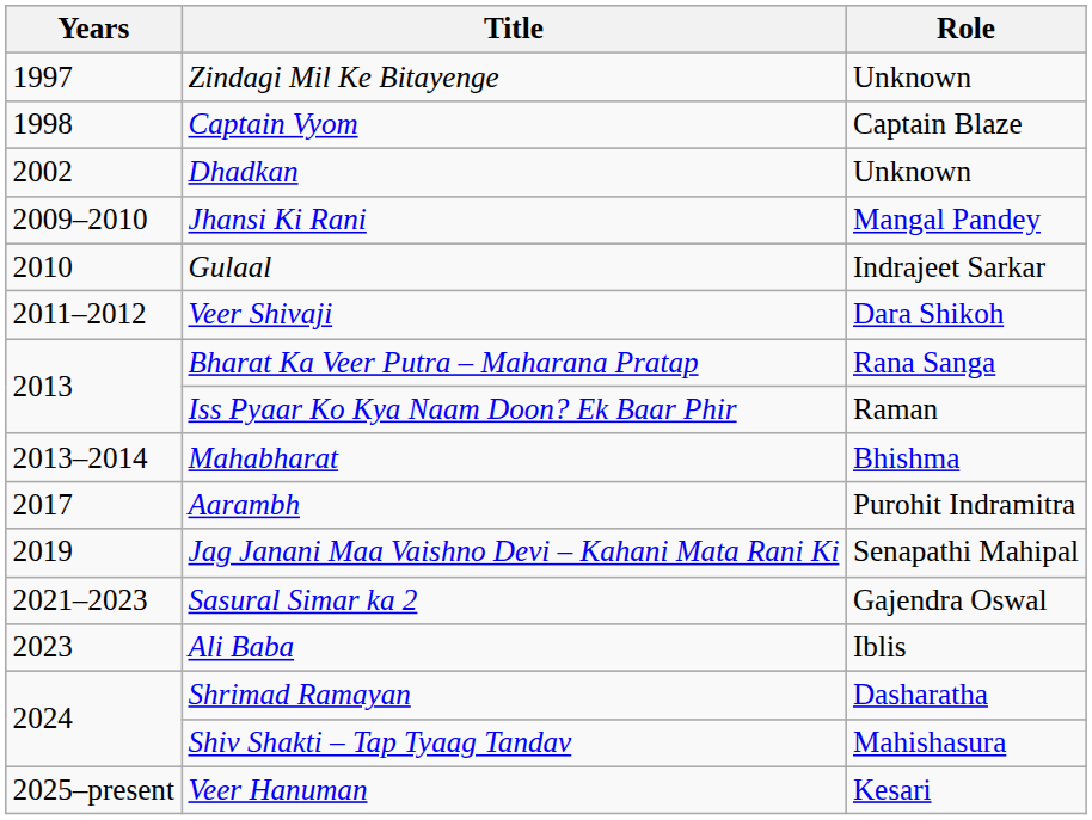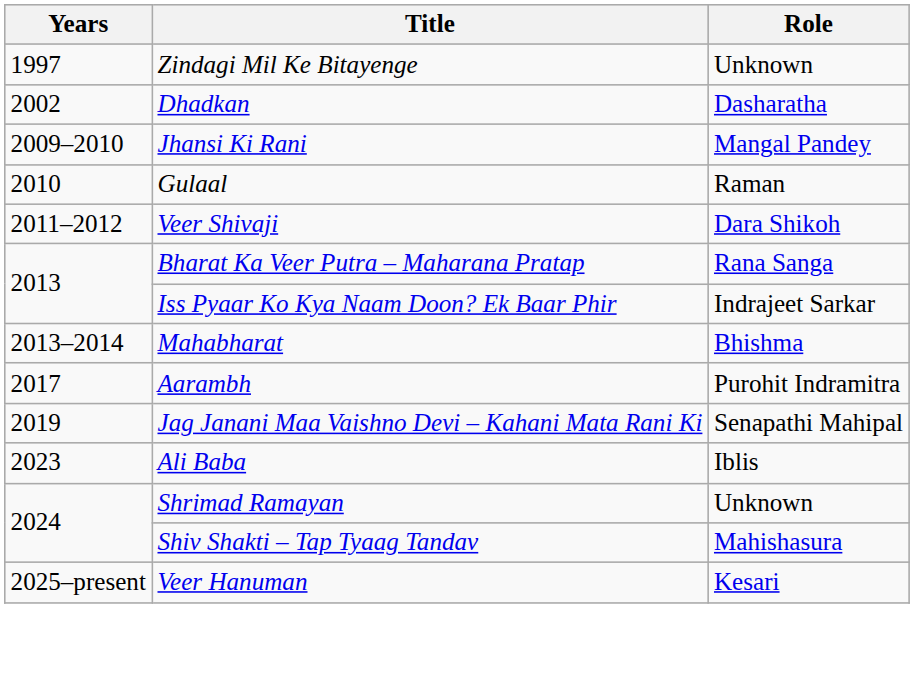 <table class="wikitable">
 <tr>
 <th scope="col">Years</th>
 <th scope="col">Title</th>
 <th scope="col">Role</th>
 </tr>
 <tr>
 <td>1997</td>
 <td><em>Zindagi Mil Ke Bitayenge</em></td>
 <td>Unknown</td>
 </tr>
 <tr>
-<td>1998</td>
-<td><em><a href='#'>Captain Vyom</a></em></td>
-<td>Captain Blaze</td>
-</tr>
-<tr>
 <td>2002</td>
 <td><em><a href='#'>Dhadkan</a></em></td>
-<td>Unknown</td>
+<td><a href='#'>Dasharatha</a></td>
 </tr>
 <tr>
 <td>2009–2010</td>
 <td><em> <a href='#'>Jhansi Ki Rani</a></em></td>
 <td><a href='#'>Mangal Pandey</a></td>
 </tr>
 <tr>
 <td>2010</td>
 <td><em>Gulaal</em></td>
-<td>Indrajeet Sarkar</td>
+<td>Raman</td>
 </tr>
 <tr>
 <td>2011–2012</td>
 <td><em><a href='#'>Veer Shivaji</a></em></td>
 <td><a href='#'>Dara Shikoh</a></td>
 </tr>
 <tr>
 <td rowspan="2">2013</td>
 <td><em><a href='#'>Bharat Ka Veer Putra – Maharana Pratap</a></em></td>
 <td><a href='#'>Rana Sanga</a></td>
 </tr>
 <tr>
 <td><em><a href='#'>Iss Pyaar Ko Kya Naam Doon? Ek Baar Phir</a></em></td>
-<td>Raman</td>
+<td>Indrajeet Sarkar</td>
 </tr>
 <tr>
 <td>2013–2014</td>
 <td><em><a href='#'>Mahabharat</a></em></td>
 <td><a href='#'>Bhishma</a></td>
 </tr>
 <tr>
 <td>2017</td>
 <td><em><a href='#'>Aarambh</a></em></td>
 <td>Purohit Indramitra</td>
 </tr>
 <tr>
 <td>2019</td>
 <td><em><a href='#'>Jag Janani Maa Vaishno Devi – Kahani Mata Rani Ki</a></em></td>
 <td>Senapathi Mahipal</td>
 </tr>
 <tr>
-<td>2021–2023</td>
-<td><a href='#'><em>Sasural Simar ka 2 </em></a></td>
-<td>Gajendra Oswal</td>
-</tr>
-<tr>
 <td>2023</td>
 <td><em><a href='#'>Ali Baba</a></em></td>
 <td>Iblis</td>
 </tr>
 <tr>
 <td rowspan="2">2024</td>
 <td><em><a href='#'>Shrimad Ramayan</a></em></td>
-<td><a href='#'>Dasharatha</a></td>
+<td>Unknown</td>
 </tr>
 <tr>
 <td><em><a href='#'>Shiv Shakti – Tap Tyaag Tandav</a></em></td>
 <td><a href='#'>Mahishasura</a></td>
 </tr>
 <tr>
 <td>2025–present</td>
 <td><em><a href='#'>Veer Hanuman</a></em></td>
 <td><a href='#'>Kesari</a></td>
 </tr>
 </table>
